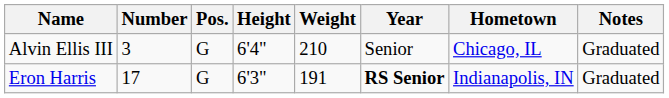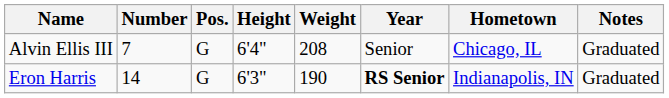 <table class="wikitable sortable" border="1">
 <tr>
 <th>Name</th>
 <th>Number</th>
 <th>Pos.</th>
 <th>Height</th>
 <th>Weight</th>
 <th>Year</th>
 <th>Hometown</th>
 <th class="unsortable">Notes</th>
 </tr>
 <tr>
 <td>Alvin Ellis III</td>
-<td>3</td>
+<td>7</td>
 <td>G</td>
 <td>6'4"</td>
-<td>210</td>
+<td>208</td>
 <td>Senior</td>
 <td><a href='#'>Chicago, IL</a></td>
 <td>Graduated</td>
 </tr>
 <tr>
 <td><a href='#'>Eron Harris</a></td>
-<td>17</td>
+<td>14</td>
 <td>G</td>
 <td>6'3"</td>
-<td>191</td>
+<td>190</td>
 <td><strong>RS Senior</strong></td>
 <td><a href='#'>Indianapolis, IN</a></td>
 <td>Graduated</td>
 </tr>
 </table>
